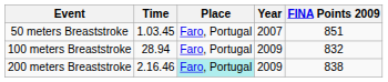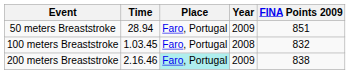 <table class="wikitable" style="text-align:center">
 <tr>
 <th width="175">Event</th>
 <th>Time</th>
 <th>Place</th>
 <th>Year</th>
 <th><a href='#'>FINA</a> Points 2009</th>
 </tr>
 <tr>
 <td>50 meters Breaststroke</td>
-<td>1.03.45</td>
+<td>28.94</td>
 <td><a href='#'>Faro</a>, Portugal</td>
-<td>2007</td>
+<td>2009</td>
 <td>851</td>
 </tr>
 <tr>
 <td>100 meters Breaststroke</td>
-<td>28.94</td>
+<td>1.03.45</td>
 <td><a href='#'>Faro</a>, Portugal</td>
-<td>2009</td>
+<td>2008</td>
 <td>832</td>
 </tr>
 <tr>
 <td>200 meters Breaststroke</td>
 <td>2.16.46</td>
 <td style="background: paleturquoise;"><a href='#'>Faro</a>, Portugal</td>
 <td>2009</td>
 <td>838</td>
 </tr>
 </table>
